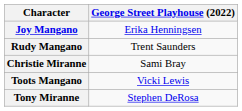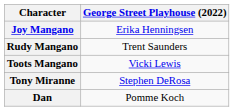 <table class="wikitable" style="width:1000;text-align:center">
 <tr>
 <th>Character</th>
 <th><a href='#'>George Street Playhouse</a> (2022)</th>
 </tr>
 <tr>
 <th><a href='#'>Joy Mangano</a></th>
 <td><a href='#'>Erika Henningsen</a></td>
 </tr>
 <tr>
 <th>Rudy Mangano</th>
 <td>Trent Saunders</td>
 </tr>
 <tr>
-<th>Christie Miranne</th>
-<td>Sami Bray</td>
-</tr>
-<tr>
 <th>Toots Mangano</th>
 <td><a href='#'>Vicki Lewis</a></td>
 </tr>
 <tr>
 <th>Tony Miranne</th>
 <td><a href='#'>Stephen DeRosa</a></td>
 </tr>
+<tr>
+<th>Dan</th>
+<td>Pomme Koch</td>
+</tr>
 </table>
